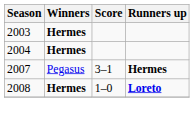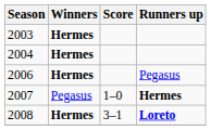 <table class="wikitable collapsible">
 <tr>
 <th>Season</th>
 <th>Winners</th>
 <th>Score</th>
 <th>Runners up</th>
 </tr>
 <tr>
 <td>2003</td>
 <td><strong>Hermes</strong></td>
 <td></td>
 <td></td>
 </tr>
 <tr>
 <td>2004</td>
 <td><strong>Hermes</strong></td>
 <td></td>
 <td></td>
 </tr>
 <tr>
+<td>2006</td>
+<td><strong>Hermes</strong></td>
+<td></td>
+<td><a href='#'>Pegasus</a></td>
+</tr>
+<tr>
 <td>2007</td>
 <td><a href='#'>Pegasus</a></td>
-<td>3–1</td>
+<td>1–0</td>
 <td><strong>Hermes</strong></td>
 </tr>
 <tr>
 <td>2008</td>
 <td><strong>Hermes</strong></td>
-<td>1–0</td>
+<td>3–1</td>
 <td><strong><a href='#'>Loreto</a></strong></td>
 </tr>
 <tr>
 </tr>
 </table>
